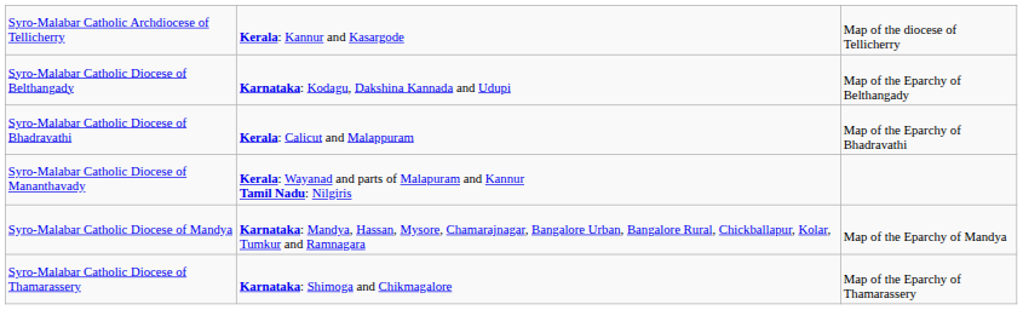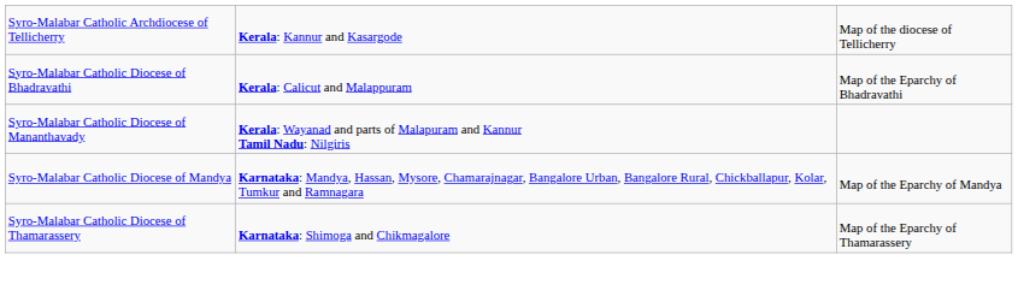 <table class="wikitable">
 <tr>
 <td><a href='#'>Syro-Malabar Catholic Archdiocese of Tellicherry</a></td>
 <td><br><strong><a href='#'>Kerala</a></strong>: <a href='#'>Kannur</a> and <a href='#'>Kasargode</a></td>
 <td><br>Map of the diocese of Tellicherry</td>
-</tr>
-<tr>
-<td><a href='#'>Syro-Malabar Catholic Diocese of Belthangady</a></td>
-<td><br><strong><a href='#'>Karnataka</a></strong>: <a href='#'>Kodagu</a>, <a href='#'>Dakshina Kannada</a> and <a href='#'>Udupi</a></td>
-<td><br>Map of the Eparchy of Belthangady</td>
 </tr>
 <tr>
 <td><a href='#'>Syro-Malabar Catholic Diocese of Bhadravathi</a></td>
 <td><br><strong><a href='#'>Kerala</a></strong>: <a href='#'>Calicut</a> and <a href='#'>Malappuram</a></td>
 <td><br>Map of the Eparchy of Bhadravathi</td>
 </tr>
 <tr>
 <td><a href='#'>Syro-Malabar Catholic Diocese of Mananthavady</a></td>
 <td><br><strong><a href='#'>Kerala</a></strong>: <a href='#'>Wayanad</a> and parts of <a href='#'>Malapuram</a> and <a href='#'>Kannur</a><br><strong><a href='#'>Tamil Nadu</a></strong>: <a href='#'>Nilgiris</a></td>
 <td></td>
 </tr>
 <tr>
 <td><a href='#'>Syro-Malabar Catholic Diocese of Mandya</a></td>
 <td><br><strong><a href='#'>Karnataka</a></strong>: <a href='#'>Mandya</a>, <a href='#'>Hassan</a>, <a href='#'>Mysore</a>, <a href='#'>Chamarajnagar</a>, <a href='#'>Bangalore Urban</a>, <a href='#'>Bangalore Rural</a>, <a href='#'>Chickballapur</a>, <a href='#'>Kolar</a>, <a href='#'>Tumkur</a> and <a href='#'>Ramnagara</a></td>
 <td><br>Map of the Eparchy of Mandya</td>
 </tr>
 <tr>
 <td><a href='#'>Syro-Malabar Catholic Diocese of Thamarassery</a></td>
 <td><br><strong><a href='#'>Karnataka</a></strong>: <a href='#'>Shimoga</a> and <a href='#'>Chikmagalore</a></td>
 <td><br>Map of the Eparchy of Thamarassery</td>
 </tr>
 </table>
